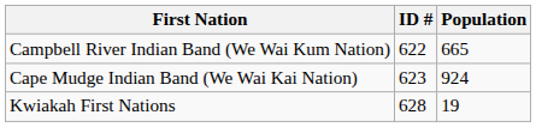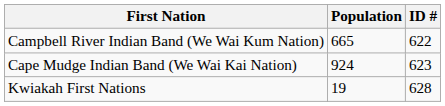 <table class="wikitable">
 <tr>
 <th>First Nation</th>
+<th>Population</th>
 <th>ID #</th>
-<th>Population</th>
 </tr>
 <tr>
 <td>Campbell River Indian Band (We Wai Kum Nation)</td>
+<td>665</td>
 <td>622</td>
-<td>665</td>
 </tr>
 <tr>
 <td>Cape Mudge Indian Band (We Wai Kai Nation)</td>
+<td>924</td>
 <td>623</td>
-<td>924</td>
 </tr>
 <tr>
 <td>Kwiakah First Nations</td>
+<td>19 </td>
 <td>628</td>
-<td>19 </td>
 </tr>
 </table>
